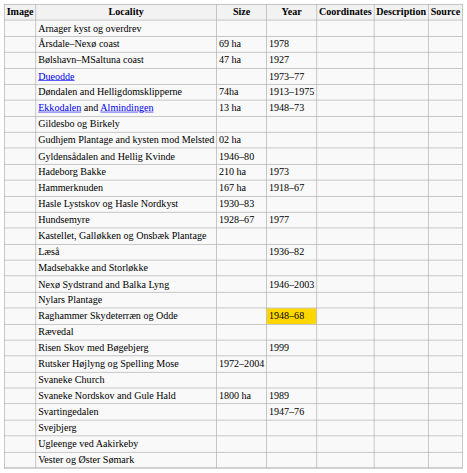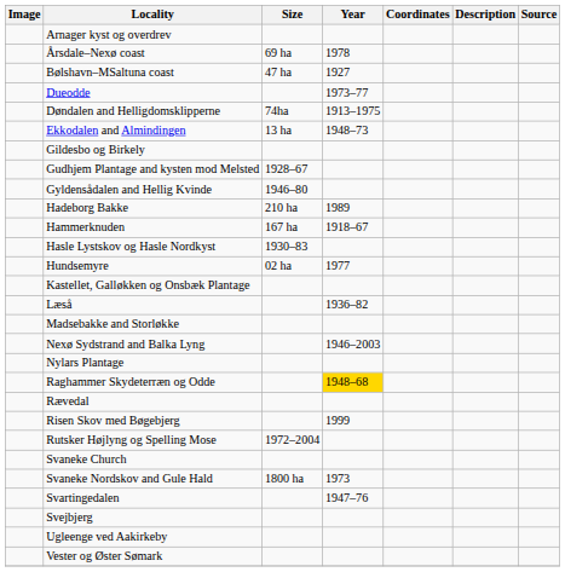 <table class="wikitable sortable">
 <tr>
 <th>Image</th>
 <th>Locality</th>
 <th>Size</th>
 <th>Year</th>
 <th>Coordinates</th>
 <th>Description</th>
 <th>Source</th>
 </tr>
 <tr>
 <td></td>
 <td>Arnager kyst og overdrev</td>
 <td></td>
 <td></td>
 <td></td>
 <td></td>
 <td></td>
 </tr>
 <tr>
 <td></td>
 <td>Årsdale–Nexø coast</td>
 <td>69 ha</td>
 <td>1978</td>
 <td></td>
 <td></td>
 <td></td>
 </tr>
 <tr>
 <td></td>
 <td>Bølshavn–MSaltuna coast</td>
 <td>47 ha</td>
 <td>1927</td>
 <td></td>
 <td></td>
 <td></td>
 </tr>
 <tr>
 <td></td>
 <td><a href='#'>Dueodde</a></td>
 <td></td>
 <td>1973–77</td>
 <td></td>
 <td></td>
 <td></td>
 </tr>
 <tr>
 <td></td>
 <td>Døndalen and Helligdomsklipperne</td>
 <td>74ha</td>
 <td>1913–1975</td>
 <td></td>
 <td></td>
 <td></td>
 </tr>
 <tr>
 <td></td>
 <td><a href='#'>Ekkodalen</a> and <a href='#'>Almindingen</a></td>
 <td>13 ha</td>
 <td>1948–73</td>
 <td></td>
 <td></td>
 <td></td>
 </tr>
 <tr>
 <td></td>
 <td>Gildesbo og Birkely</td>
 <td></td>
 <td></td>
 <td></td>
 <td></td>
 <td></td>
 </tr>
 <tr>
 <td></td>
 <td>Gudhjem Plantage and kysten mod Melsted</td>
-<td>02 ha</td>
+<td>1928–67</td>
 <td></td>
 <td></td>
 <td></td>
 <td></td>
 </tr>
 <tr>
 <td></td>
 <td>Gyldensådalen and Hellig Kvinde</td>
 <td>1946–80</td>
 <td></td>
 <td></td>
 <td></td>
 <td></td>
 </tr>
 <tr>
 <td></td>
 <td>Hadeborg Bakke</td>
 <td>210 ha</td>
-<td>1973</td>
+<td>1989</td>
 <td></td>
 <td></td>
 <td></td>
 </tr>
 <tr>
 <td></td>
 <td>Hammerknuden</td>
 <td>167 ha</td>
 <td>1918–67</td>
 <td></td>
 <td></td>
 <td></td>
 </tr>
 <tr>
 <td></td>
 <td>Hasle Lystskov og Hasle Nordkyst</td>
 <td>1930–83</td>
 <td></td>
 <td></td>
 <td></td>
 <td></td>
 </tr>
 <tr>
 <td></td>
 <td>Hundsemyre</td>
-<td>1928–67</td>
+<td>02 ha</td>
 <td>1977</td>
 <td></td>
 <td></td>
 <td></td>
 </tr>
 <tr>
 <td></td>
 <td>Kastellet, Galløkken og Onsbæk Plantage</td>
 <td></td>
 <td></td>
 <td></td>
 <td></td>
 <td></td>
 </tr>
 <tr>
 <td></td>
 <td>Læså</td>
 <td></td>
 <td>1936–82</td>
 <td></td>
 <td></td>
 <td></td>
 </tr>
 <tr>
 <td></td>
 <td>Madsebakke and Storløkke</td>
 <td></td>
 <td></td>
 <td></td>
 <td></td>
 <td></td>
 </tr>
 <tr>
 <td></td>
 <td>Nexø Sydstrand and Balka Lyng</td>
 <td></td>
 <td>1946–2003</td>
 <td></td>
 <td></td>
 <td></td>
 </tr>
 <tr>
 <td></td>
 <td>Nylars Plantage</td>
 <td></td>
 <td></td>
 <td></td>
 <td></td>
 <td></td>
 </tr>
 <tr>
 <td></td>
 <td>Raghammer Skydeterræn og Odde</td>
 <td></td>
 <td style="background: gold;">1948–68</td>
 <td></td>
 <td></td>
 <td></td>
 </tr>
 <tr>
 <td></td>
 <td>Rævedal</td>
 <td></td>
 <td></td>
 <td></td>
 <td></td>
 <td></td>
 </tr>
 <tr>
 <td></td>
 <td>Risen Skov med Bøgebjerg</td>
 <td></td>
 <td>1999</td>
 <td></td>
 <td></td>
 <td></td>
 </tr>
 <tr>
 <td></td>
 <td>Rutsker Højlyng og Spelling Mose</td>
 <td>1972–2004</td>
 <td></td>
 <td></td>
 <td></td>
 <td></td>
 </tr>
 <tr>
 <td></td>
 <td>Svaneke Church</td>
 <td></td>
 <td></td>
 <td></td>
 <td></td>
 <td></td>
 </tr>
 <tr>
 <td></td>
 <td>Svaneke Nordskov and Gule Hald</td>
 <td>1800 ha</td>
-<td>1989</td>
+<td>1973</td>
 <td></td>
 <td></td>
 <td></td>
 </tr>
 <tr>
 <td></td>
 <td>Svartingedalen</td>
 <td></td>
 <td>1947–76</td>
 <td></td>
 <td></td>
 <td></td>
 </tr>
 <tr>
 <td></td>
 <td>Svejbjerg</td>
 <td></td>
 <td></td>
 <td></td>
 <td></td>
 <td></td>
 </tr>
 <tr>
 <td></td>
 <td>Ugleenge ved Aakirkeby</td>
 <td></td>
 <td></td>
 <td></td>
 <td></td>
 <td></td>
 </tr>
 <tr>
 <td></td>
 <td>Vester og Øster Sømark</td>
 <td></td>
 <td></td>
 <td></td>
 <td></td>
 <td></td>
 </tr>
 <tr>
 </tr>
 </table>
